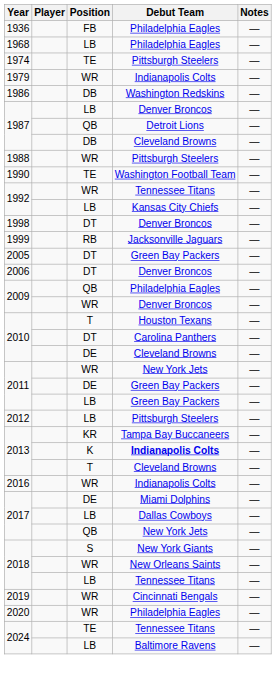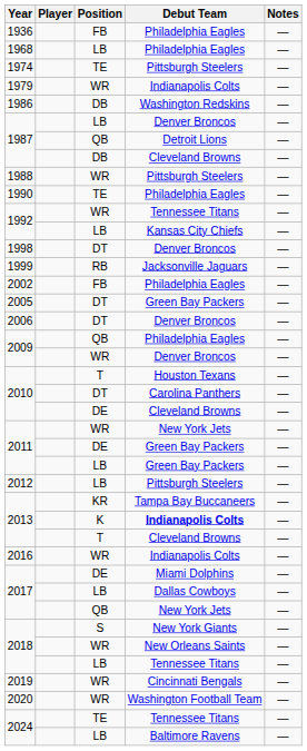 <table class="wikitable sortable" style="text-align: center;">
 <tr>
 <th>Year</th>
 <th>Player</th>
 <th>Position</th>
 <th>Debut Team</th>
 <th>Notes</th>
 </tr>
 <tr>
 <td align="center">1936</td>
 <td align="center"></td>
 <td align="center">FB</td>
 <td align="center"><a href='#'>Philadelphia Eagles</a></td>
 <td align="center">—</td>
 </tr>
 <tr>
 <td align="center">1968</td>
 <td align="center"></td>
 <td align="center">LB</td>
 <td align="center"><a href='#'>Philadelphia Eagles</a></td>
 <td align="center">—</td>
 </tr>
 <tr>
 <td align="center">1974</td>
 <td align="center"></td>
 <td align="center">TE</td>
 <td align="center"><a href='#'>Pittsburgh Steelers</a></td>
 <td align="center">—</td>
 </tr>
 <tr>
 <td align="center">1979</td>
 <td align="center"></td>
 <td align="center">WR</td>
 <td align="center"><a href='#'>Indianapolis Colts</a></td>
 <td align="center">—</td>
 </tr>
 <tr>
 <td align="center">1986</td>
 <td align="center"></td>
 <td align="center">DB</td>
 <td align="center"><a href='#'>Washington Redskins</a></td>
 <td align="center">—</td>
 </tr>
 <tr>
 <td rowspan="3">1987</td>
 <td align="center"></td>
 <td align="center">LB</td>
 <td align="center"><a href='#'>Denver Broncos</a></td>
 <td align="center">—</td>
 </tr>
 <tr>
 <td align="center"></td>
 <td align="center">QB</td>
 <td align="center"><a href='#'>Detroit Lions</a></td>
 <td align="center">—</td>
 </tr>
 <tr>
 <td align="center"></td>
 <td align="center">DB</td>
 <td align="center"><a href='#'>Cleveland Browns</a></td>
 <td align="center">—</td>
 </tr>
 <tr>
 <td align="center">1988</td>
 <td align="center"></td>
 <td align="center">WR</td>
 <td align="center"><a href='#'>Pittsburgh Steelers</a></td>
 <td align="center">—</td>
 </tr>
 <tr>
 <td align="center">1990</td>
 <td align="center"></td>
 <td align="center">TE</td>
-<td align="center"><a href='#'>Washington Football Team</a></td>
+<td align="center"><a href='#'>Philadelphia Eagles</a></td>
 <td align="center">—</td>
 </tr>
 <tr>
 <td rowspan="2">1992</td>
 <td align="center"></td>
 <td align="center">WR</td>
 <td align="center"><a href='#'>Tennessee Titans</a></td>
 <td align="center">—</td>
 </tr>
 <tr>
 <td align="center"></td>
 <td align="center">LB</td>
 <td align="center"><a href='#'>Kansas City Chiefs</a></td>
 <td align="center">—</td>
 </tr>
 <tr>
 <td align="center">1998</td>
 <td align="center"></td>
 <td align="center">DT</td>
 <td align="center"><a href='#'>Denver Broncos</a></td>
 <td align="center">—</td>
 </tr>
 <tr>
 <td align="center">1999</td>
 <td align="center"></td>
 <td align="center">RB</td>
 <td align="center"><a href='#'>Jacksonville Jaguars</a></td>
+<td align="center">—</td>
+</tr>
+<tr>
+<td align="center">2002</td>
+<td align="center"></td>
+<td align="center">FB</td>
+<td align="center"><a href='#'>Philadelphia Eagles</a></td>
 <td align="center">—</td>
 </tr>
 <tr>
 <td align="center">2005</td>
 <td align="center"></td>
 <td align="center">DT</td>
 <td align="center"><a href='#'>Green Bay Packers</a></td>
 <td align="center">—</td>
 </tr>
 <tr>
 <td align="center">2006</td>
 <td align="center"></td>
 <td align="center">DT</td>
 <td align="center"><a href='#'>Denver Broncos</a></td>
 <td align="center">—</td>
 </tr>
 <tr>
 <td rowspan="2">2009</td>
 <td align="center"></td>
 <td align="center">QB</td>
 <td align="center"><a href='#'>Philadelphia Eagles</a></td>
 <td align="center">—</td>
 </tr>
 <tr>
 <td align="center"></td>
 <td align="center">WR</td>
 <td align="center"><a href='#'>Denver Broncos</a></td>
 <td align="center">—</td>
 </tr>
 <tr>
 <td rowspan="3">2010</td>
 <td align="center"></td>
 <td align="center">T</td>
 <td align="center"><a href='#'>Houston Texans</a></td>
 <td align="center">—</td>
 </tr>
 <tr>
 <td align="center"></td>
 <td align="center">DT</td>
 <td align="center"><a href='#'>Carolina Panthers</a></td>
 <td align="center">—</td>
 </tr>
 <tr>
 <td align="center"></td>
 <td align="center">DE</td>
 <td align="center"><a href='#'>Cleveland Browns</a></td>
 <td align="center">—</td>
 </tr>
 <tr>
 <td rowspan="3">2011</td>
 <td align="center"></td>
 <td align="center">WR</td>
 <td align="center"><a href='#'>New York Jets</a></td>
 <td align="center">—</td>
 </tr>
 <tr>
 <td align="center"></td>
 <td align="center">DE</td>
 <td align="center"><a href='#'>Green Bay Packers</a></td>
 <td align="center">—</td>
 </tr>
 <tr>
 <td align="center"></td>
 <td align="center">LB</td>
 <td align="center"><a href='#'>Green Bay Packers</a></td>
 <td align="center">—</td>
 </tr>
 <tr>
 <td align="center">2012</td>
 <td align="center"></td>
 <td align="center">LB</td>
 <td align="center"><a href='#'>Pittsburgh Steelers</a></td>
 <td align="center">—</td>
 </tr>
 <tr>
 <td rowspan="3">2013</td>
 <td align="center"></td>
 <td align="center">KR</td>
 <td align="center"><a href='#'>Tampa Bay Buccaneers</a></td>
 <td align="center">—</td>
 </tr>
 <tr>
 <td align="center"></td>
 <td align="center">K</td>
 <td align="center"><strong><a href='#'>Indianapolis Colts</a></strong></td>
 <td align="center">—</td>
 </tr>
 <tr>
 <td align="center"></td>
 <td align="center">T</td>
 <td align="center"><a href='#'>Cleveland Browns</a></td>
 <td align="center">—</td>
 </tr>
 <tr>
 <td align="center">2016</td>
 <td align="center"></td>
 <td align="center">WR</td>
 <td align="center"><a href='#'>Indianapolis Colts</a></td>
 <td align="center">—</td>
 </tr>
 <tr>
 <td rowspan="3">2017</td>
 <td align="center"></td>
 <td align="center">DE</td>
 <td align="center"><a href='#'>Miami Dolphins</a></td>
 <td align="center">—</td>
 </tr>
 <tr>
 <td align="center"></td>
 <td align="center">LB</td>
 <td align="center"><a href='#'>Dallas Cowboys</a></td>
 <td align="center">—</td>
 </tr>
 <tr>
 <td align="center"></td>
 <td align="center">QB</td>
 <td align="center"><a href='#'>New York Jets</a></td>
 <td align="center">—</td>
 </tr>
 <tr>
 <td rowspan="3">2018</td>
 <td align="center"></td>
 <td align="center">S</td>
 <td align="center"><a href='#'>New York Giants</a></td>
 <td align="center">—</td>
 </tr>
 <tr>
 <td align="center"></td>
 <td align="center">WR</td>
 <td align="center"><a href='#'>New Orleans Saints</a></td>
 <td align="center">—</td>
 </tr>
 <tr>
 <td align="center"></td>
 <td align="center">LB</td>
 <td align="center"><a href='#'>Tennessee Titans</a></td>
 <td align="center">—</td>
 </tr>
 <tr>
 <td align="center">2019</td>
 <td align="center"></td>
 <td align="center">WR</td>
 <td align="center"><a href='#'>Cincinnati Bengals</a></td>
 <td align="center">—</td>
 </tr>
 <tr>
 <td align="center">2020</td>
 <td align="center"></td>
 <td align="center">WR</td>
-<td align="center"><a href='#'>Philadelphia Eagles</a></td>
+<td align="center"><a href='#'>Washington Football Team</a></td>
 <td align="center">—</td>
 </tr>
 <tr>
 <td rowspan="2">2024</td>
 <td align="center"></td>
 <td align="center">TE</td>
 <td align="center"><a href='#'>Tennessee Titans</a></td>
 <td align="center">—</td>
 </tr>
 <tr>
 <td align="center"></td>
 <td align="center">LB</td>
 <td align="center"><a href='#'>Baltimore Ravens</a></td>
 <td align="center">—</td>
 </tr>
 </table>
